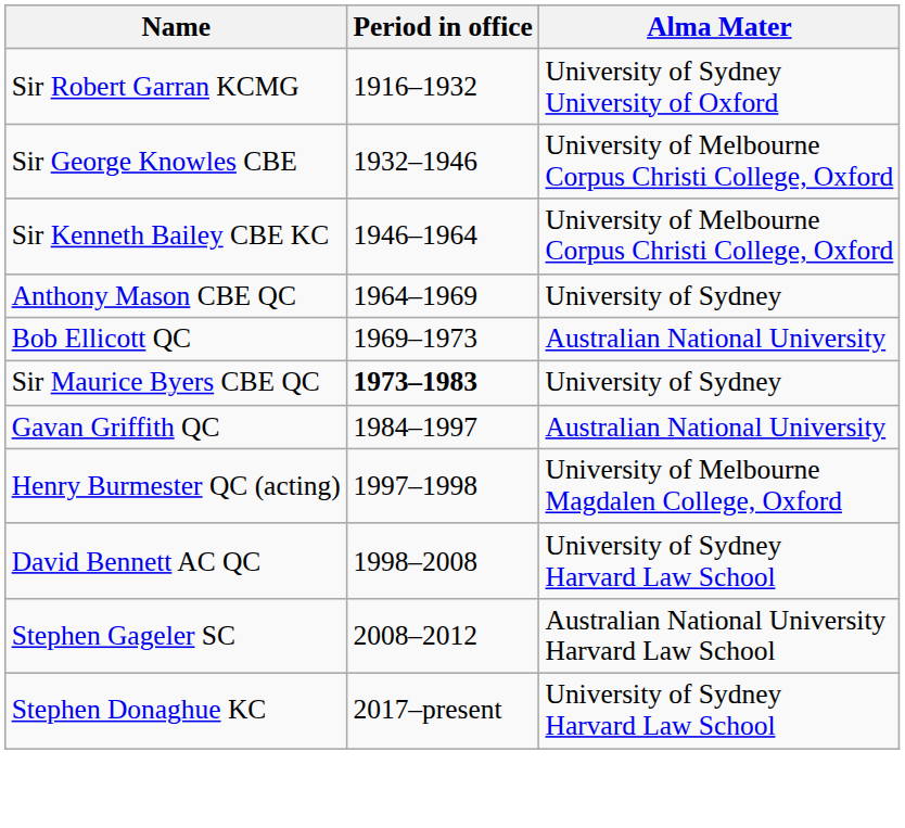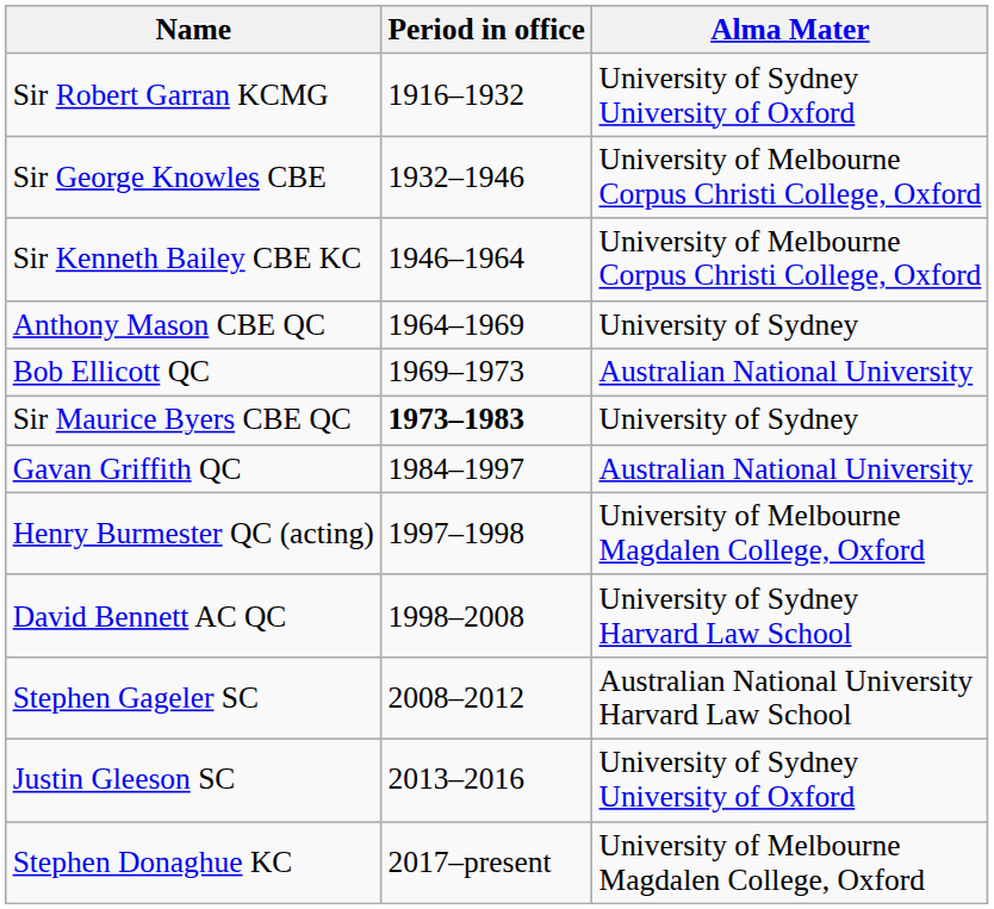 <table class="wikitable">
 <tr>
 <th>Name</th>
 <th>Period in office</th>
 <th><a href='#'>Alma Mater</a></th>
 </tr>
 <tr>
 <td>Sir <a href='#'>Robert Garran</a> KCMG</td>
 <td>1916–1932</td>
 <td>University of Sydney<br><a href='#'>University of Oxford</a></td>
 </tr>
 <tr>
 <td>Sir <a href='#'>George Knowles</a> CBE</td>
 <td>1932–1946</td>
 <td>University of Melbourne<br><a href='#'>Corpus Christi College, Oxford</a></td>
 </tr>
 <tr>
 <td>Sir <a href='#'>Kenneth Bailey</a> CBE KC</td>
 <td>1946–1964</td>
 <td>University of Melbourne<br><a href='#'>Corpus Christi College, Oxford</a></td>
 </tr>
 <tr>
 <td><a href='#'>Anthony Mason</a> CBE QC</td>
 <td>1964–1969</td>
 <td>University of Sydney</td>
 </tr>
 <tr>
 <td><a href='#'>Bob Ellicott</a> QC</td>
 <td>1969–1973</td>
 <td><a href='#'>Australian National University</a></td>
 </tr>
 <tr>
 <td>Sir <a href='#'>Maurice Byers</a> CBE QC</td>
 <td><strong>1973–1983</strong></td>
 <td>University of Sydney</td>
 </tr>
 <tr>
 <td><a href='#'>Gavan Griffith</a> QC</td>
 <td>1984–1997</td>
 <td><a href='#'>Australian National University</a></td>
 </tr>
 <tr>
 <td><a href='#'>Henry Burmester</a> QC (acting)</td>
 <td>1997–1998</td>
 <td>University of Melbourne<br><a href='#'>Magdalen College, Oxford</a></td>
 </tr>
 <tr>
 <td><a href='#'>David Bennett</a> AC QC</td>
 <td>1998–2008</td>
 <td>University of Sydney<br><a href='#'>Harvard Law School</a></td>
 </tr>
 <tr>
 <td><a href='#'>Stephen Gageler</a> SC</td>
 <td>2008–2012</td>
 <td>Australian National University<br>Harvard Law School</td>
 </tr>
 <tr>
+<td><a href='#'>Justin Gleeson</a> SC</td>
+<td>2013–2016</td>
+<td>University of Sydney<br><a href='#'>University of Oxford</a></td>
+</tr>
+<tr>
 <td><a href='#'>Stephen Donaghue</a> KC</td>
 <td>2017–present</td>
-<td>University of Sydney<br><a href='#'>Harvard Law School</a></td>
+<td>University of Melbourne<br>Magdalen College, Oxford</td>
 </tr>
 </table>
